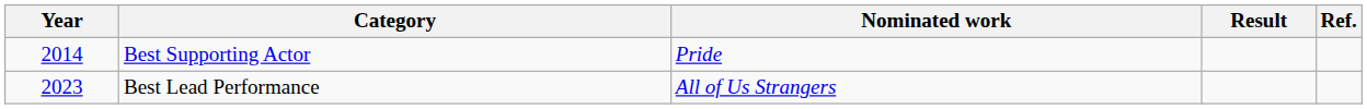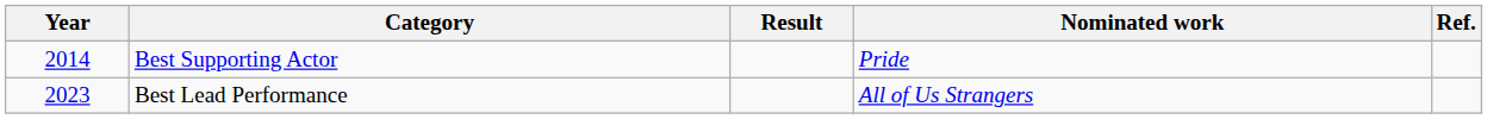 <table class=wikitable>
 <tr>
 <th scope="col" style="width:5em;">Year</th>
 <th scope="col" style="width:26em;">Category</th>
+<th scope="col" style="width:5em;">Result</th>
 <th scope="col" style="width:25em;">Nominated work</th>
-<th scope="col" style="width:5em;">Result</th>
 <th>Ref.</th>
 </tr>
 <tr>
 <td style="text-align:center;"><a href='#'>2014</a></td>
 <td><a href='#'>Best Supporting Actor</a></td>
+<td></td>
 <td><em><a href='#'>Pride</a></em></td>
-<td></td>
 <td></td>
 </tr>
 <tr>
 <td style="text-align:center;"><a href='#'>2023</a></td>
 <td>Best Lead Performance</td>
+<td></td>
 <td><em><a href='#'>All of Us Strangers</a></em></td>
-<td></td>
 <td></td>
 </tr>
 </table>
